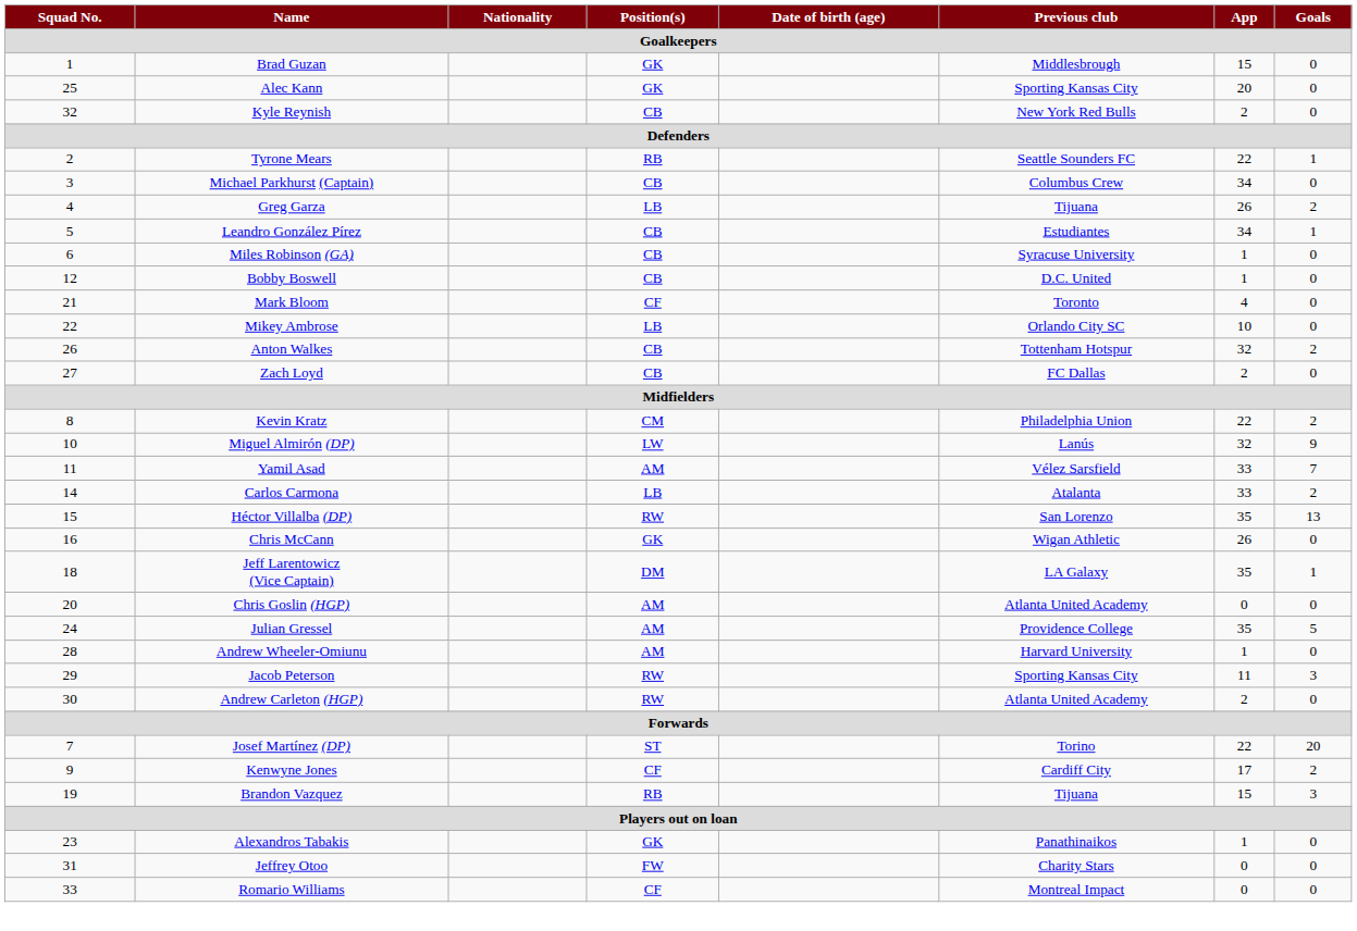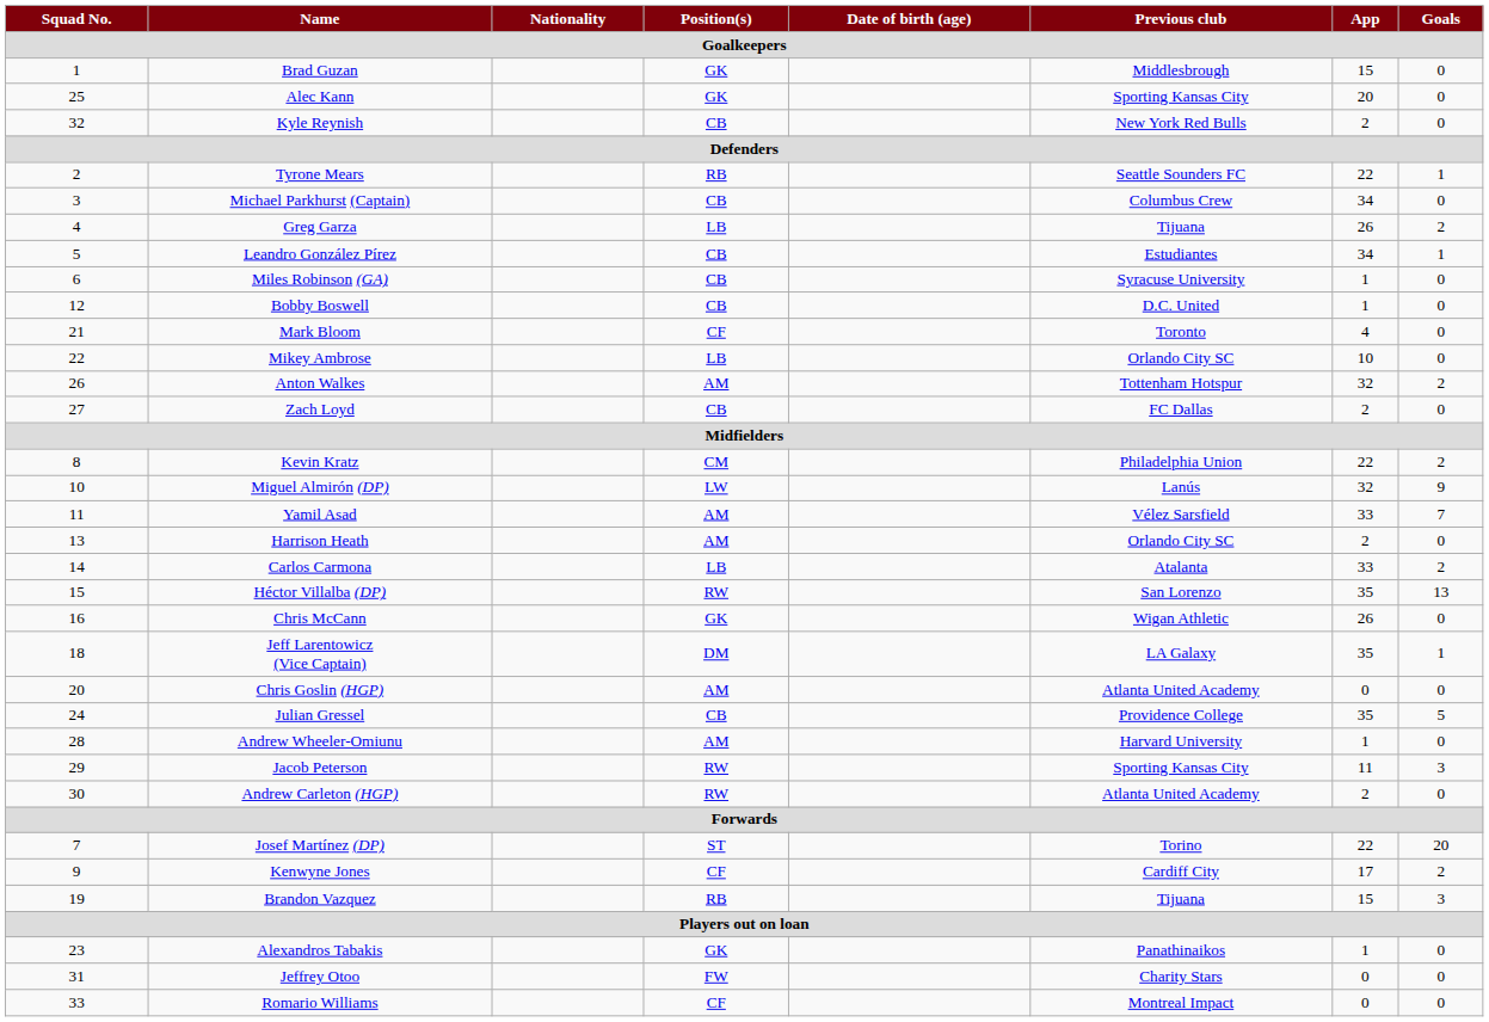 <table class="wikitable" style="text-align:center; font-size:90%; width:85%">
 <tr>
 <th style="background:#80000a; color:#fff; text-align:center;">Squad No.</th>
 <th style="background:#80000a; color:#fff; text-align:center;">Name</th>
 <th style="background:#80000a; color:#fff; text-align:center;">Nationality</th>
 <th style="background:#80000a; color:#fff; text-align:center;">Position(s)</th>
 <th style="background:#80000a; color:#fff; text-align:center;">Date of birth (age)</th>
 <th style="background:#80000a; color:#fff; text-align:center;">Previous club</th>
 <th style="background:#80000a; color:#fff; text-align:center;">App</th>
 <th style="background:#80000a; color:#fff; text-align:center;">Goals</th>
 </tr>
 <tr>
 <th colspan="8" style="background:#dcdcdc; text-align:center;">Goalkeepers</th>
 </tr>
 <tr>
 <td>1</td>
 <td><a href='#'>Brad Guzan</a></td>
 <td></td>
 <td><a href='#'>GK</a></td>
 <td></td>
 <td> <a href='#'>Middlesbrough</a></td>
 <td>15</td>
 <td>0</td>
 </tr>
 <tr>
 <td>25</td>
 <td><a href='#'>Alec Kann</a></td>
 <td></td>
 <td><a href='#'>GK</a></td>
 <td></td>
 <td> <a href='#'>Sporting Kansas City</a></td>
 <td>20</td>
 <td>0</td>
 </tr>
 <tr>
 <td>32</td>
 <td><a href='#'>Kyle Reynish</a></td>
 <td></td>
 <td><a href='#'>CB</a></td>
 <td></td>
 <td> <a href='#'>New York Red Bulls</a></td>
 <td>2</td>
 <td>0</td>
 </tr>
 <tr>
 <th colspan="8" style="background:#dcdcdc; text-align:center;">Defenders</th>
 </tr>
 <tr>
 <td>2</td>
 <td><a href='#'>Tyrone Mears</a></td>
 <td></td>
 <td><a href='#'>RB</a></td>
 <td></td>
 <td> <a href='#'>Seattle Sounders FC</a></td>
 <td>22</td>
 <td>1</td>
 </tr>
 <tr>
 <td>3</td>
 <td><a href='#'>Michael Parkhurst</a> <a href='#'>(Captain)</a></td>
 <td></td>
 <td><a href='#'>CB</a></td>
 <td></td>
 <td> <a href='#'>Columbus Crew</a></td>
 <td>34</td>
 <td>0</td>
 </tr>
 <tr>
 <td>4</td>
 <td><a href='#'>Greg Garza</a></td>
 <td></td>
 <td><a href='#'>LB</a></td>
 <td></td>
 <td> <a href='#'>Tijuana</a></td>
 <td>26</td>
 <td>2</td>
 </tr>
 <tr>
 <td>5</td>
 <td><a href='#'>Leandro González Pírez</a></td>
 <td></td>
 <td><a href='#'>CB</a></td>
 <td></td>
 <td> <a href='#'>Estudiantes</a></td>
 <td>34</td>
 <td>1</td>
 </tr>
 <tr>
 <td>6</td>
 <td><a href='#'>Miles Robinson</a> <em><a href='#'>(GA)</a></em></td>
 <td></td>
 <td><a href='#'>CB</a></td>
 <td></td>
 <td> <a href='#'>Syracuse University</a></td>
 <td>1</td>
 <td>0</td>
 </tr>
 <tr>
 <td>12</td>
 <td><a href='#'>Bobby Boswell</a></td>
 <td></td>
 <td><a href='#'>CB</a></td>
 <td></td>
 <td> <a href='#'>D.C. United</a></td>
 <td>1</td>
 <td>0</td>
 </tr>
 <tr>
 <td>21</td>
 <td><a href='#'>Mark Bloom</a></td>
 <td></td>
 <td><a href='#'>CF</a></td>
 <td></td>
 <td> <a href='#'>Toronto</a></td>
 <td>4</td>
 <td>0</td>
 </tr>
 <tr>
 <td>22</td>
 <td><a href='#'>Mikey Ambrose</a></td>
 <td></td>
 <td><a href='#'>LB</a></td>
 <td></td>
 <td> <a href='#'>Orlando City SC</a></td>
 <td>10</td>
 <td>0</td>
 </tr>
 <tr>
 <td>26</td>
 <td><a href='#'>Anton Walkes</a></td>
 <td></td>
-<td><a href='#'>CB</a></td>
+<td><a href='#'>AM</a></td>
 <td></td>
 <td> <a href='#'>Tottenham Hotspur</a></td>
 <td>32</td>
 <td>2</td>
 </tr>
 <tr>
 <td>27</td>
 <td><a href='#'>Zach Loyd</a></td>
 <td></td>
 <td><a href='#'>CB</a></td>
 <td></td>
 <td> <a href='#'>FC Dallas</a></td>
 <td>2</td>
 <td>0</td>
 </tr>
 <tr>
 <th colspan="8" style="background:#dcdcdc; text-align:center;">Midfielders</th>
 </tr>
 <tr>
 <td>8</td>
 <td><a href='#'>Kevin Kratz</a></td>
 <td></td>
 <td><a href='#'>CM</a></td>
 <td></td>
 <td> <a href='#'>Philadelphia Union</a></td>
 <td>22</td>
 <td>2</td>
 </tr>
 <tr>
 <td>10</td>
 <td><a href='#'>Miguel Almirón</a> <em><a href='#'>(DP)</a></em></td>
 <td></td>
 <td><a href='#'>LW</a></td>
 <td></td>
 <td> <a href='#'>Lanús</a></td>
 <td>32</td>
 <td>9</td>
 </tr>
 <tr>
 <td>11</td>
 <td><a href='#'>Yamil Asad</a></td>
 <td></td>
 <td><a href='#'>AM</a></td>
 <td></td>
 <td> <a href='#'>Vélez Sarsfield</a></td>
 <td>33</td>
 <td>7</td>
+</tr>
+<tr>
+<td>13</td>
+<td><a href='#'>Harrison Heath</a></td>
+<td></td>
+<td><a href='#'>AM</a></td>
+<td></td>
+<td> <a href='#'>Orlando City SC</a></td>
+<td>2</td>
+<td>0</td>
 </tr>
 <tr>
 <td>14</td>
 <td><a href='#'>Carlos Carmona</a></td>
 <td></td>
 <td><a href='#'>LB</a></td>
 <td></td>
 <td> <a href='#'>Atalanta</a></td>
 <td>33</td>
 <td>2</td>
 </tr>
 <tr>
 <td>15</td>
 <td><a href='#'>Héctor Villalba</a> <em><a href='#'>(DP)</a></em></td>
 <td></td>
 <td><a href='#'>RW</a></td>
 <td></td>
 <td> <a href='#'>San Lorenzo</a></td>
 <td>35</td>
 <td>13</td>
 </tr>
 <tr>
 <td>16</td>
 <td><a href='#'>Chris McCann</a></td>
 <td></td>
 <td><a href='#'>GK</a></td>
 <td></td>
 <td> <a href='#'>Wigan Athletic</a></td>
 <td>26</td>
 <td>0</td>
 </tr>
 <tr>
 <td>18</td>
 <td><a href='#'>Jeff Larentowicz</a><br><a href='#'>(Vice Captain)</a></td>
 <td></td>
 <td><a href='#'>DM</a></td>
 <td></td>
 <td> <a href='#'>LA Galaxy</a></td>
 <td>35</td>
 <td>1</td>
 </tr>
 <tr>
 <td>20</td>
 <td><a href='#'>Chris Goslin</a> <em><a href='#'>(HGP)</a></em></td>
 <td></td>
 <td><a href='#'>AM</a></td>
 <td></td>
 <td> <a href='#'>Atlanta United Academy</a></td>
 <td>0</td>
 <td>0</td>
 </tr>
 <tr>
 <td>24</td>
 <td><a href='#'>Julian Gressel</a></td>
 <td></td>
-<td><a href='#'>AM</a></td>
+<td><a href='#'>CB</a></td>
 <td></td>
 <td> <a href='#'>Providence College</a></td>
 <td>35</td>
 <td>5</td>
 </tr>
 <tr>
 <td>28</td>
 <td><a href='#'>Andrew Wheeler-Omiunu</a></td>
 <td></td>
 <td><a href='#'>AM</a></td>
 <td></td>
 <td> <a href='#'>Harvard University</a></td>
 <td>1</td>
 <td>0</td>
 </tr>
 <tr>
 <td>29</td>
 <td><a href='#'>Jacob Peterson</a></td>
 <td></td>
 <td><a href='#'>RW</a></td>
 <td></td>
 <td> <a href='#'>Sporting Kansas City</a></td>
 <td>11</td>
 <td>3</td>
 </tr>
 <tr>
 <td>30</td>
 <td><a href='#'>Andrew Carleton</a> <em><a href='#'>(HGP)</a></em></td>
 <td></td>
 <td><a href='#'>RW</a></td>
 <td></td>
 <td> <a href='#'>Atlanta United Academy</a></td>
 <td>2</td>
 <td>0</td>
 </tr>
 <tr>
 <th colspan="8" style="background:#dcdcdc; text-align:center;">Forwards</th>
 </tr>
 <tr>
 <td>7</td>
 <td><a href='#'>Josef Martínez</a> <em><a href='#'>(DP)</a></em></td>
 <td></td>
 <td><a href='#'>ST</a></td>
 <td></td>
 <td> <a href='#'>Torino</a></td>
 <td>22</td>
 <td>20</td>
 </tr>
 <tr>
 <td>9</td>
 <td><a href='#'>Kenwyne Jones</a></td>
 <td></td>
 <td><a href='#'>CF</a></td>
 <td></td>
 <td> <a href='#'>Cardiff City</a></td>
 <td>17</td>
 <td>2</td>
 </tr>
 <tr>
 <td>19</td>
 <td><a href='#'>Brandon Vazquez</a></td>
 <td></td>
 <td><a href='#'>RB</a></td>
 <td></td>
 <td> <a href='#'>Tijuana</a></td>
 <td>15</td>
 <td>3</td>
 </tr>
 <tr>
 <th colspan="8" style="background:#dcdcdc; text-align:center;">Players out on loan</th>
 </tr>
 <tr>
 <td>23</td>
 <td><a href='#'>Alexandros Tabakis</a></td>
 <td></td>
 <td><a href='#'>GK</a></td>
 <td></td>
 <td> <a href='#'>Panathinaikos</a></td>
 <td>1</td>
 <td>0</td>
 </tr>
 <tr>
 <td>31</td>
 <td><a href='#'>Jeffrey Otoo</a></td>
 <td></td>
 <td><a href='#'>FW</a></td>
 <td></td>
 <td> <a href='#'>Charity Stars</a></td>
 <td>0</td>
 <td>0</td>
 </tr>
 <tr>
 <td>33</td>
 <td><a href='#'>Romario Williams</a></td>
 <td></td>
 <td><a href='#'>CF</a></td>
 <td></td>
 <td> <a href='#'>Montreal Impact</a></td>
 <td>0</td>
 <td>0</td>
 </tr>
 </table>
